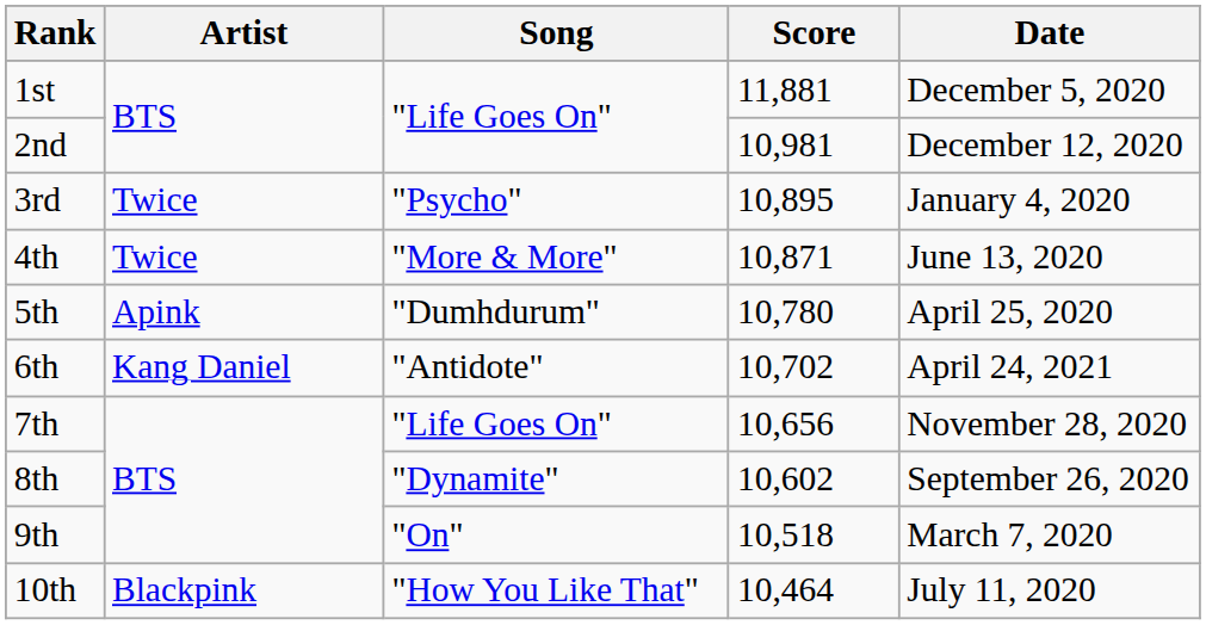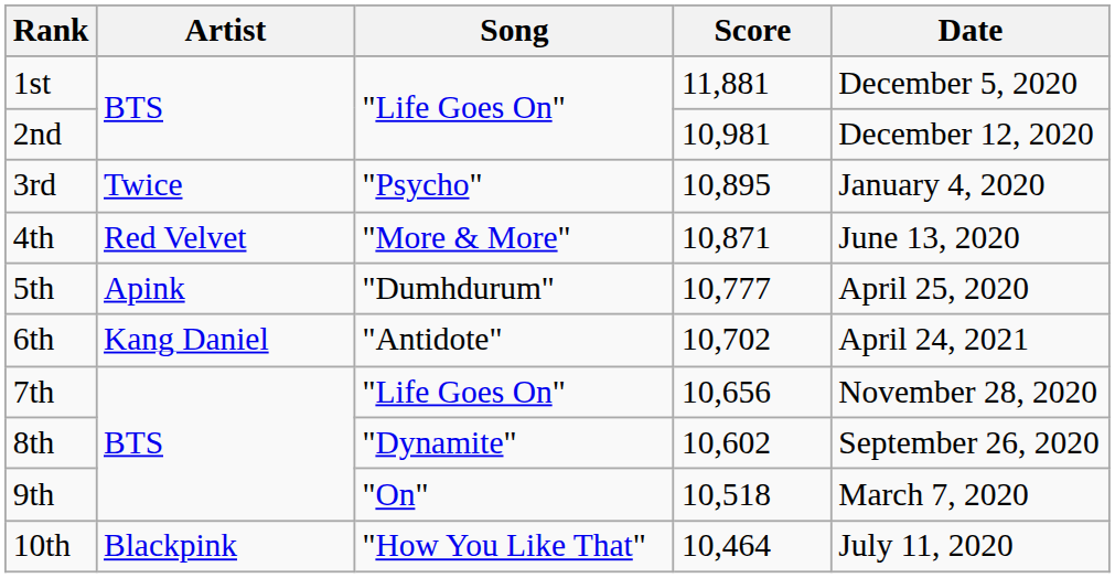 <table class="wikitable">
 <tr>
 <th>Rank</th>
 <th style="width:120px">Artist</th>
 <th style="width:150px">Song</th>
 <th style="width:70px">Score</th>
 <th style="width:130px">Date</th>
 </tr>
 <tr>
 <td>1st</td>
 <td rowspan="2"><a href='#'>BTS</a></td>
 <td rowspan="2">"<a href='#'>Life Goes On</a>"</td>
 <td>11,881</td>
 <td>December 5, 2020</td>
 </tr>
 <tr>
 <td>2nd</td>
 <td>10,981</td>
 <td>December 12, 2020</td>
 </tr>
 <tr>
 <td>3rd</td>
 <td><a href='#'>Twice</a></td>
 <td>"<a href='#'>Psycho</a>"</td>
 <td>10,895</td>
 <td>January 4, 2020</td>
 </tr>
 <tr>
 <td>4th</td>
-<td><a href='#'>Twice</a></td>
+<td><a href='#'>Red Velvet</a></td>
 <td>"<a href='#'>More & More</a>"</td>
 <td>10,871</td>
 <td>June 13, 2020</td>
 </tr>
 <tr>
 <td>5th</td>
 <td><a href='#'>Apink</a></td>
 <td>"Dumhdurum"</td>
-<td>10,780</td>
+<td>10,777</td>
 <td>April 25, 2020</td>
 </tr>
 <tr>
 <td>6th</td>
 <td><a href='#'>Kang Daniel</a></td>
 <td>"Antidote"</td>
 <td>10,702</td>
 <td>April 24, 2021</td>
 </tr>
 <tr>
 <td>7th</td>
 <td rowspan="3"><a href='#'>BTS</a></td>
 <td>"<a href='#'>Life Goes On</a>"</td>
 <td>10,656</td>
 <td>November 28, 2020</td>
 </tr>
 <tr>
 <td>8th</td>
 <td>"<a href='#'>Dynamite</a>"</td>
 <td>10,602</td>
 <td>September 26, 2020</td>
 </tr>
 <tr>
 <td>9th</td>
 <td>"<a href='#'>On</a>"</td>
 <td>10,518</td>
 <td>March 7, 2020</td>
 </tr>
 <tr>
 <td>10th</td>
 <td><a href='#'>Blackpink</a></td>
 <td>"<a href='#'>How You Like That</a>"</td>
 <td>10,464</td>
 <td>July 11, 2020</td>
 </tr>
 </table>
